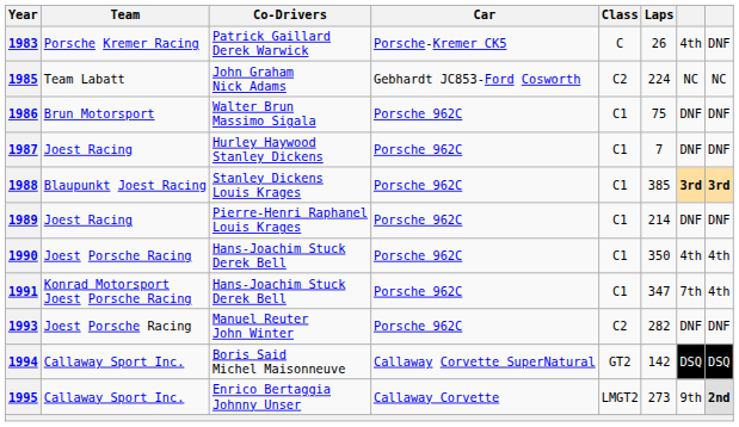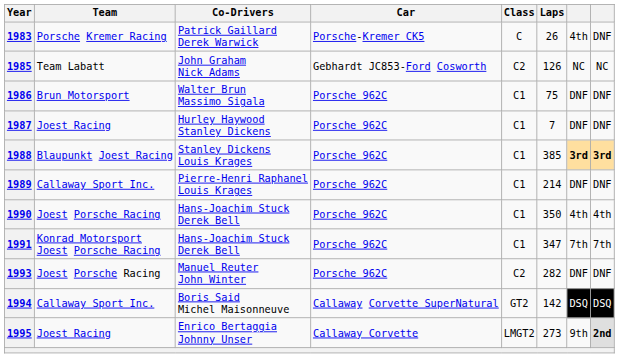 <table class="wikitable" style="text-align:center; font-size:90%">
 <tr>
 <th>Year</th>
 <th>Team</th>
 <th>Co-Drivers</th>
 <th>Car</th>
 <th>Class</th>
 <th>Laps</th>
 <th></th>
 <th></th>
 </tr>
 <tr>
 <th><a href='#'>1983</a></th>
 <td align="left"> <a href='#'>Porsche</a> <a href='#'>Kremer Racing</a></td>
 <td align="left"> <a href='#'>Patrick Gaillard</a><br> <a href='#'>Derek Warwick</a></td>
 <td align="left"><a href='#'>Porsche</a>-<a href='#'>Kremer CK5</a></td>
 <td>C</td>
 <td>26</td>
 <td>4th</td>
 <td>DNF</td>
 </tr>
 <tr>
 <th><a href='#'>1985</a></th>
 <td align="left"> Team Labatt</td>
 <td align="left"> <a href='#'>John Graham</a><br> <a href='#'>Nick Adams</a></td>
 <td align="left">Gebhardt JC853-<a href='#'>Ford</a> <a href='#'>Cosworth</a></td>
 <td>C2</td>
-<td>224</td>
+<td>126</td>
 <td>NC</td>
 <td>NC</td>
 </tr>
 <tr>
 <th><a href='#'>1986</a></th>
 <td align="left"> <a href='#'>Brun Motorsport</a></td>
 <td align="left"> <a href='#'>Walter Brun</a><br> <a href='#'>Massimo Sigala</a></td>
 <td align="left"><a href='#'>Porsche 962C</a></td>
 <td>C1</td>
 <td>75</td>
 <td>DNF</td>
 <td>DNF</td>
 </tr>
 <tr>
 <th><a href='#'>1987</a></th>
 <td align="left"> <a href='#'>Joest Racing</a></td>
 <td align="left"> <a href='#'>Hurley Haywood</a><br> <a href='#'>Stanley Dickens</a></td>
 <td align="left"><a href='#'>Porsche 962C</a></td>
 <td>C1</td>
 <td>7</td>
 <td>DNF</td>
 <td>DNF</td>
 </tr>
 <tr>
 <th><a href='#'>1988</a></th>
 <td align="left"> <a href='#'>Blaupunkt</a> <a href='#'>Joest Racing</a></td>
 <td align="left"> <a href='#'>Stanley Dickens</a><br> <a href='#'>Louis Krages</a></td>
 <td align="left"><a href='#'>Porsche 962C</a></td>
 <td>C1</td>
 <td>385</td>
 <td style="background:#FFDF9F;"><strong>3rd</strong></td>
 <td style="background:#FFDF9F;"><strong>3rd</strong></td>
 </tr>
 <tr>
 <th><a href='#'>1989</a></th>
-<td align="left"> <a href='#'>Joest Racing</a></td>
+<td align="left"> <a href='#'>Callaway Sport Inc.</a></td>
 <td align="left"> <a href='#'>Pierre-Henri Raphanel</a><br> <a href='#'>Louis Krages</a></td>
 <td align="left"><a href='#'>Porsche 962C</a></td>
 <td>C1</td>
 <td>214</td>
 <td>DNF</td>
 <td>DNF</td>
 </tr>
 <tr align="center">
 <th><a href='#'>1990</a></th>
 <td align="left"> <a href='#'>Joest</a> <a href='#'>Porsche Racing</a></td>
 <td align="left"> <a href='#'>Hans-Joachim Stuck</a><br> <a href='#'>Derek Bell</a></td>
 <td align="left"><a href='#'>Porsche 962C</a></td>
 <td>C1</td>
 <td>350</td>
 <td>4th</td>
 <td>4th</td>
 </tr>
 <tr align="center">
 <th><a href='#'>1991</a></th>
 <td align="left"> <a href='#'>Konrad Motorsport</a><br> <a href='#'>Joest</a> <a href='#'>Porsche Racing</a></td>
 <td align="left"> <a href='#'>Hans-Joachim Stuck</a><br> <a href='#'>Derek Bell</a></td>
 <td align="left"><a href='#'>Porsche 962C</a></td>
 <td>C1</td>
 <td>347</td>
 <td>7th</td>
-<td>4th</td>
+<td>7th</td>
 </tr>
 <tr>
 <th><a href='#'>1993</a></th>
 <td align="left"> <a href='#'>Joest</a> <a href='#'>Porsche</a> Racing</td>
 <td align="left"> <a href='#'>Manuel Reuter</a><br> <a href='#'>John Winter</a></td>
 <td align="left"><a href='#'>Porsche 962C</a></td>
 <td>C2</td>
 <td>282</td>
 <td>DNF</td>
 <td>DNF</td>
 </tr>
 <tr>
 <th><a href='#'>1994</a></th>
 <td align="left"> <a href='#'>Callaway Sport Inc.</a></td>
 <td align="left"> <a href='#'>Boris Said</a><br> Michel Maisonneuve</td>
 <td align="left"><a href='#'>Callaway</a> <a href='#'>Corvette SuperNatural</a></td>
 <td>GT2</td>
 <td>142</td>
 <td style="background:#000; color:#fff;"><span>DSQ</span></td>
 <td style="background:#000; color:#fff;"><span>DSQ</span></td>
 </tr>
 <tr>
 <th><a href='#'>1995</a></th>
-<td align="left"> <a href='#'>Callaway Sport Inc.</a></td>
+<td align="left"> <a href='#'>Joest Racing</a></td>
 <td align="left"> <a href='#'>Enrico Bertaggia</a><br> <a href='#'>Johnny Unser</a></td>
 <td align="left"><a href='#'>Callaway Corvette</a></td>
 <td>LMGT2</td>
 <td>273</td>
 <td>9th</td>
 <td style="background:#DFDFDF;"><strong>2nd</strong></td>
 </tr>
 <tr>
 <th colspan="8"></th>
 </tr>
 </table>
